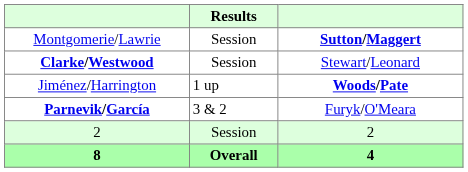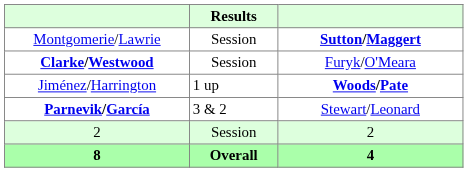 <table border="1" cellpadding="3" style="border-collapse:collapse; text-align:center;">
 <tr style="background:#dfd;">
 <th style="width:12em;"></th>
 <th style="width:5.5em;">Results</th>
 <th style="width:12em;"></th>
 </tr>
 <tr>
 <td><a href='#'>Montgomerie</a>/<a href='#'>Lawrie</a></td>
 <td>Session</td>
 <td><strong><a href='#'>Sutton</a>/<a href='#'>Maggert</a></strong></td>
 </tr>
 <tr>
 <td><strong><a href='#'>Clarke</a>/<a href='#'>Westwood</a></strong></td>
 <td>Session</td>
-<td><a href='#'>Stewart</a>/<a href='#'>Leonard</a></td>
+<td><a href='#'>Furyk</a>/<a href='#'>O'Meara</a></td>
 </tr>
 <tr>
 <td><a href='#'>Jiménez</a>/<a href='#'>Harrington</a></td>
 <td align=left> 1 up</td>
 <td><strong><a href='#'>Woods</a>/<a href='#'>Pate</a></strong></td>
 </tr>
 <tr>
 <td><strong><a href='#'>Parnevik</a>/<a href='#'>García</a></strong></td>
 <td align=left> 3 & 2</td>
-<td><a href='#'>Furyk</a>/<a href='#'>O'Meara</a></td>
+<td><a href='#'>Stewart</a>/<a href='#'>Leonard</a></td>
 </tr>
 <tr style="background:#dfd;">
 <td>2</td>
 <td>Session</td>
 <td>2</td>
 </tr>
 <tr style="background:#afa;">
 <th>8</th>
 <th>Overall</th>
 <th>4</th>
 </tr>
 </table>
